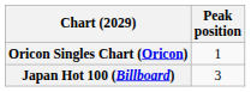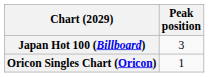 <table class="wikitable sortable plainrowheaders">
 <tr>
 <th>Chart (2029)</th>
 <th>Peak<br>position</th>
 </tr>
 <tr>
+<th scope="row">Japan Hot 100 (<em><a href='#'>Billboard</a></em>)</th>
+<td align="center">3</td>
+</tr>
+<tr>
 <th scope="row">Oricon Singles Chart (<a href='#'>Oricon</a>)</th>
 <td align="center">1</td>
 </tr>
-<tr>
-<th scope="row">Japan Hot 100 (<em><a href='#'>Billboard</a></em>)</th>
-<td align="center">3</td>
-</tr>
 </table>
